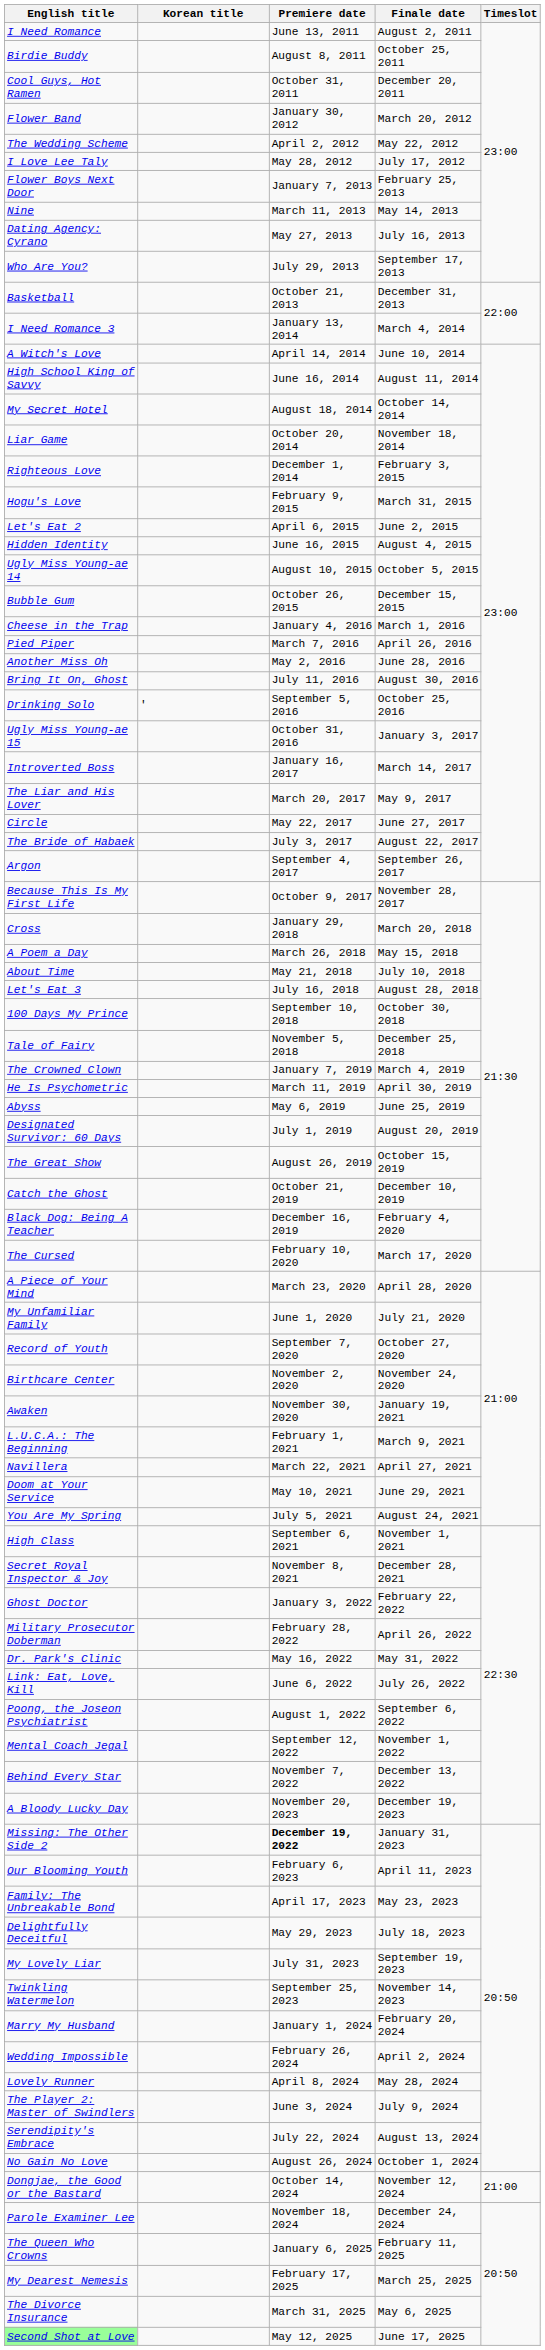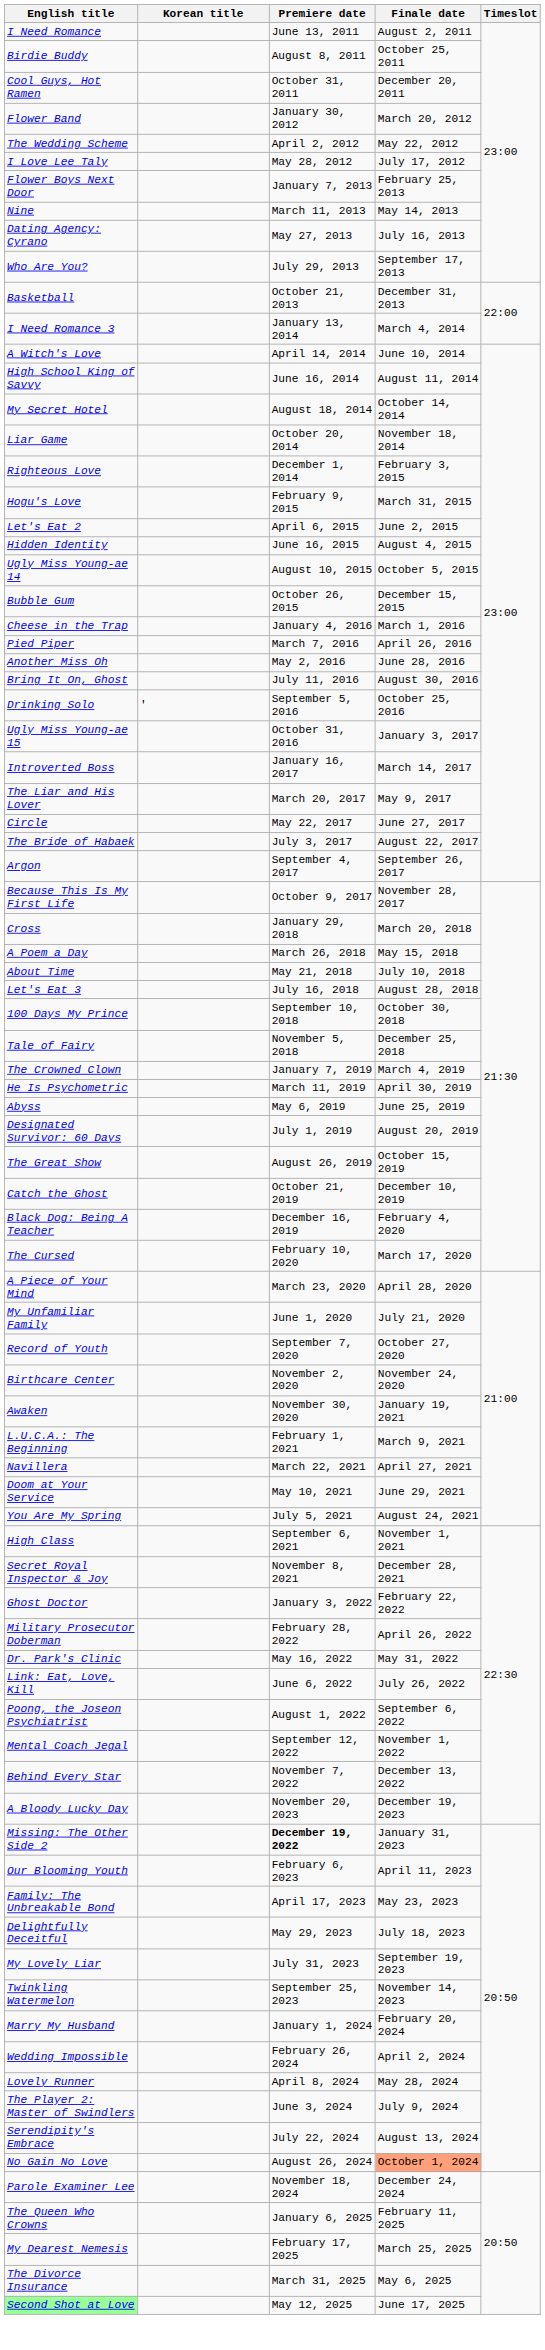 <table class="wikitable sortable" width="100%">
 <tr>
 <th style="width:25%">English title</th>
 <th style="width:25%">Korean title</th>
 <th style="width:20%">Premiere date</th>
 <th style="width:20%">Finale date</th>
 <th style="width:10%">Timeslot</th>
 </tr>
 <tr>
 <td><em><a href='#'>I Need Romance</a></em></td>
 <td></td>
 <td>June 13, 2011</td>
 <td>August 2, 2011</td>
 <td rowspan="10">23:00</td>
 </tr>
 <tr>
 <td><em><a href='#'>Birdie Buddy</a></em></td>
 <td></td>
 <td>August 8, 2011</td>
 <td>October 25, 2011</td>
 </tr>
 <tr>
 <td><em><a href='#'>Cool Guys, Hot Ramen</a></em></td>
 <td></td>
 <td>October 31, 2011</td>
 <td>December 20, 2011</td>
 </tr>
 <tr>
 <td><em><a href='#'>Flower Band</a></em></td>
 <td></td>
 <td>January 30, 2012</td>
 <td>March 20, 2012</td>
 </tr>
 <tr>
 <td><em><a href='#'>The Wedding Scheme</a></em></td>
 <td></td>
 <td>April 2, 2012</td>
 <td>May 22, 2012</td>
 </tr>
 <tr>
 <td><em><a href='#'>I Love Lee Taly</a></em></td>
 <td></td>
 <td>May 28, 2012</td>
 <td>July 17, 2012</td>
 </tr>
 <tr>
 <td><em><a href='#'>Flower Boys Next Door</a></em></td>
 <td></td>
 <td>January 7, 2013</td>
 <td>February 25, 2013</td>
 </tr>
 <tr>
 <td><em><a href='#'>Nine</a></em></td>
 <td></td>
 <td>March 11, 2013</td>
 <td>May 14, 2013</td>
 </tr>
 <tr>
 <td><em><a href='#'>Dating Agency: Cyrano</a></em></td>
 <td></td>
 <td>May 27, 2013</td>
 <td>July 16, 2013</td>
 </tr>
 <tr>
 <td><em><a href='#'>Who Are You?</a></em></td>
 <td></td>
 <td>July 29, 2013</td>
 <td>September 17, 2013</td>
 </tr>
 <tr>
 <td><em><a href='#'>Basketball</a></em></td>
 <td></td>
 <td>October 21, 2013</td>
 <td>December 31, 2013</td>
 <td rowspan="2">22:00</td>
 </tr>
 <tr>
 <td><em><a href='#'>I Need Romance 3</a></em></td>
 <td></td>
 <td>January 13, 2014</td>
 <td>March 4, 2014</td>
 </tr>
 <tr>
 <td><em><a href='#'>A Witch's Love</a></em></td>
 <td></td>
 <td>April 14, 2014</td>
 <td>June 10, 2014</td>
 <td rowspan=21>23:00</td>
 </tr>
 <tr>
 <td><em><a href='#'>High School King of Savvy</a></em></td>
 <td></td>
 <td>June 16, 2014</td>
 <td>August 11, 2014</td>
 </tr>
 <tr>
 <td><em><a href='#'>My Secret Hotel</a></em></td>
 <td></td>
 <td>August 18, 2014</td>
 <td>October 14, 2014</td>
 </tr>
 <tr>
 <td><em><a href='#'>Liar Game</a></em></td>
 <td></td>
 <td>October 20, 2014</td>
 <td>November 18, 2014</td>
 </tr>
 <tr>
 <td><em><a href='#'>Righteous Love</a></em></td>
 <td></td>
 <td>December 1, 2014</td>
 <td>February 3, 2015</td>
 </tr>
 <tr>
 <td><em><a href='#'>Hogu's Love</a></em></td>
 <td></td>
 <td>February 9, 2015</td>
 <td>March 31, 2015</td>
 </tr>
 <tr>
 <td><em><a href='#'>Let's Eat 2</a></em></td>
 <td></td>
 <td>April 6, 2015</td>
 <td>June 2, 2015</td>
 </tr>
 <tr>
 <td><em><a href='#'>Hidden Identity</a></em></td>
 <td></td>
 <td>June 16, 2015</td>
 <td>August 4, 2015</td>
 </tr>
 <tr>
 <td><em><a href='#'>Ugly Miss Young-ae 14</a></em></td>
 <td></td>
 <td>August 10, 2015</td>
 <td>October 5, 2015</td>
 </tr>
 <tr>
 <td><em><a href='#'>Bubble Gum</a></em></td>
 <td></td>
 <td>October 26, 2015</td>
 <td>December 15, 2015</td>
 </tr>
 <tr>
 <td><em><a href='#'>Cheese in the Trap</a></em></td>
 <td></td>
 <td>January 4, 2016</td>
 <td>March 1, 2016</td>
 </tr>
 <tr>
 <td><em><a href='#'>Pied Piper</a></em></td>
 <td></td>
 <td>March 7, 2016</td>
 <td>April 26, 2016</td>
 </tr>
 <tr>
 <td><em><a href='#'>Another Miss Oh</a></em></td>
 <td></td>
 <td>May 2, 2016</td>
 <td>June 28, 2016</td>
 </tr>
 <tr>
 <td><em><a href='#'>Bring It On, Ghost</a></em></td>
 <td></td>
 <td>July 11, 2016</td>
 <td>August 30, 2016</td>
 </tr>
 <tr>
 <td><em><a href='#'>Drinking Solo</a></em></td>
 <td>'</td>
 <td>September 5, 2016</td>
 <td>October 25, 2016</td>
 </tr>
 <tr>
 <td><em><a href='#'>Ugly Miss Young-ae 15</a></em></td>
 <td></td>
 <td>October 31, 2016</td>
 <td>January 3, 2017</td>
 </tr>
 <tr>
 <td><em><a href='#'>Introverted Boss</a></em></td>
 <td></td>
 <td>January 16, 2017</td>
 <td>March 14, 2017</td>
 </tr>
 <tr>
 <td><em><a href='#'>The Liar and His Lover</a></em></td>
 <td></td>
 <td>March 20, 2017</td>
 <td>May 9, 2017</td>
 </tr>
 <tr>
 <td><em><a href='#'>Circle</a></em></td>
 <td></td>
 <td>May 22, 2017</td>
 <td>June 27, 2017</td>
 </tr>
 <tr>
 <td><em><a href='#'>The Bride of Habaek</a></em></td>
 <td></td>
 <td>July 3, 2017</td>
 <td>August 22, 2017</td>
 </tr>
 <tr>
 <td><em><a href='#'>Argon</a></em></td>
 <td></td>
 <td>September 4, 2017</td>
 <td>September 26, 2017</td>
 </tr>
 <tr>
 <td><em><a href='#'>Because This Is My First Life</a></em></td>
 <td></td>
 <td>October 9, 2017</td>
 <td>November 28, 2017</td>
 <td rowspan="15">21:30</td>
 </tr>
 <tr>
 <td><em><a href='#'>Cross</a></em></td>
 <td></td>
 <td>January 29, 2018</td>
 <td>March 20, 2018</td>
 </tr>
 <tr>
 <td><em><a href='#'>A Poem a Day</a></em></td>
 <td></td>
 <td>March 26, 2018</td>
 <td>May 15, 2018</td>
 </tr>
 <tr>
 <td><em><a href='#'>About Time</a></em></td>
 <td></td>
 <td>May 21, 2018</td>
 <td>July 10, 2018</td>
 </tr>
 <tr>
 <td><em><a href='#'>Let's Eat 3</a></em></td>
 <td></td>
 <td>July 16, 2018</td>
 <td>August 28, 2018</td>
 </tr>
 <tr>
 <td><em><a href='#'>100 Days My Prince</a></em></td>
 <td></td>
 <td>September 10, 2018</td>
 <td>October 30, 2018</td>
 </tr>
 <tr>
 <td><em><a href='#'>Tale of Fairy</a></em></td>
 <td></td>
 <td>November 5, 2018</td>
 <td>December 25, 2018</td>
 </tr>
 <tr>
 <td><em><a href='#'>The Crowned Clown</a></em></td>
 <td></td>
 <td>January 7, 2019</td>
 <td>March 4, 2019</td>
 </tr>
 <tr>
 <td><em><a href='#'>He Is Psychometric</a></em></td>
 <td></td>
 <td>March 11, 2019</td>
 <td>April 30, 2019</td>
 </tr>
 <tr>
 <td><em><a href='#'>Abyss</a></em></td>
 <td></td>
 <td>May 6, 2019</td>
 <td>June 25, 2019</td>
 </tr>
 <tr>
 <td><em><a href='#'>Designated Survivor: 60 Days</a></em></td>
 <td></td>
 <td>July 1, 2019</td>
 <td>August 20, 2019</td>
 </tr>
 <tr>
 <td><em><a href='#'>The Great Show</a></em></td>
 <td></td>
 <td>August 26, 2019</td>
 <td>October 15, 2019</td>
 </tr>
 <tr>
 <td><em><a href='#'>Catch the Ghost</a></em></td>
 <td></td>
 <td>October 21, 2019</td>
 <td>December 10, 2019</td>
 </tr>
 <tr>
 <td><em><a href='#'>Black Dog: Being A Teacher</a></em></td>
 <td></td>
 <td>December 16, 2019</td>
 <td>February 4, 2020</td>
 </tr>
 <tr>
 <td><em><a href='#'>The Cursed</a></em></td>
 <td></td>
 <td>February 10, 2020</td>
 <td>March 17, 2020</td>
 </tr>
 <tr>
 <td><em><a href='#'>A Piece of Your Mind</a></em></td>
 <td></td>
 <td>March 23, 2020</td>
 <td>April 28, 2020</td>
 <td rowspan=9>21:00</td>
 </tr>
 <tr>
 <td><em><a href='#'>My Unfamiliar Family</a></em></td>
 <td></td>
 <td>June 1, 2020</td>
 <td>July 21, 2020</td>
 </tr>
 <tr>
 <td><em><a href='#'>Record of Youth</a></em></td>
 <td></td>
 <td>September 7, 2020</td>
 <td>October 27, 2020</td>
 </tr>
 <tr>
 <td><em><a href='#'>Birthcare Center</a></em></td>
 <td></td>
 <td>November 2, 2020</td>
 <td>November 24, 2020</td>
 </tr>
 <tr>
 <td><em><a href='#'>Awaken</a></em></td>
 <td></td>
 <td>November 30, 2020</td>
 <td>January 19, 2021</td>
 </tr>
 <tr>
 <td><em><a href='#'>L.U.C.A.: The Beginning</a></em></td>
 <td></td>
 <td>February 1, 2021</td>
 <td>March 9, 2021</td>
 </tr>
 <tr>
 <td><em><a href='#'>Navillera</a></em></td>
 <td></td>
 <td>March 22, 2021</td>
 <td>April 27, 2021</td>
 </tr>
 <tr>
 <td><em><a href='#'>Doom at Your Service</a></em></td>
 <td></td>
 <td>May 10, 2021</td>
 <td>June 29, 2021</td>
 </tr>
 <tr>
 <td><em><a href='#'>You Are My Spring</a></em></td>
 <td></td>
 <td>July 5, 2021</td>
 <td>August 24, 2021</td>
 </tr>
 <tr>
 <td><em><a href='#'>High Class</a></em></td>
 <td></td>
 <td>September 6, 2021</td>
 <td>November 1, 2021</td>
 <td rowspan=10>22:30</td>
 </tr>
 <tr>
 <td><em><a href='#'>Secret Royal Inspector & Joy</a></em></td>
 <td></td>
 <td>November 8, 2021</td>
 <td>December 28, 2021</td>
 </tr>
 <tr>
 <td><em><a href='#'>Ghost Doctor</a></em></td>
 <td></td>
 <td>January 3, 2022</td>
 <td>February 22, 2022</td>
 </tr>
 <tr>
 <td><em><a href='#'>Military Prosecutor Doberman</a></em></td>
 <td></td>
 <td>February 28, 2022</td>
 <td>April 26, 2022</td>
 </tr>
 <tr>
 <td><em><a href='#'>Dr. Park's Clinic</a></em></td>
 <td></td>
 <td>May 16, 2022</td>
 <td>May 31, 2022</td>
 </tr>
 <tr>
 <td><em><a href='#'>Link: Eat, Love, Kill</a></em></td>
 <td></td>
 <td>June 6, 2022</td>
 <td>July 26, 2022</td>
 </tr>
 <tr>
 <td><em><a href='#'>Poong, the Joseon Psychiatrist</a></em></td>
 <td></td>
 <td>August 1, 2022</td>
 <td>September 6, 2022</td>
 </tr>
 <tr>
 <td><em><a href='#'>Mental Coach Jegal</a></em></td>
 <td></td>
 <td>September 12, 2022</td>
 <td>November 1, 2022</td>
 </tr>
 <tr>
 <td><em><a href='#'>Behind Every Star</a></em></td>
 <td></td>
 <td>November 7, 2022</td>
 <td>December 13, 2022</td>
 </tr>
 <tr>
 <td><em><a href='#'>A Bloody Lucky Day</a></em></td>
 <td></td>
 <td>November 20, 2023</td>
 <td>December 19, 2023</td>
 </tr>
 <tr>
 <td><em><a href='#'>Missing: The Other Side 2</a></em></td>
 <td></td>
 <td><strong>December 19, 2022</strong></td>
 <td>January 31, 2023</td>
 <td rowspan=12>20:50</td>
 </tr>
 <tr>
 <td><em><a href='#'>Our Blooming Youth</a></em></td>
 <td></td>
 <td>February 6, 2023</td>
 <td>April 11, 2023</td>
 </tr>
 <tr>
 <td><em><a href='#'>Family: The Unbreakable Bond</a></em></td>
 <td></td>
 <td>April 17, 2023</td>
 <td>May 23, 2023</td>
 </tr>
 <tr>
 <td><em><a href='#'>Delightfully Deceitful</a></em></td>
 <td></td>
 <td>May 29, 2023</td>
 <td>July 18, 2023</td>
 </tr>
 <tr>
 <td><em><a href='#'>My Lovely Liar</a></em></td>
 <td></td>
 <td>July 31, 2023</td>
 <td>September 19, 2023</td>
 </tr>
 <tr>
 <td><em><a href='#'>Twinkling Watermelon</a></em></td>
 <td></td>
 <td>September 25, 2023</td>
 <td>November 14, 2023</td>
 </tr>
 <tr>
 <td><em><a href='#'>Marry My Husband</a></em></td>
 <td></td>
 <td>January 1, 2024</td>
 <td>February 20, 2024</td>
 </tr>
 <tr>
 <td><em><a href='#'>Wedding Impossible</a></em></td>
 <td></td>
 <td>February 26, 2024</td>
 <td>April 2, 2024</td>
 </tr>
 <tr>
 <td><em><a href='#'>Lovely Runner</a></em></td>
 <td></td>
 <td>April 8, 2024</td>
 <td>May 28, 2024</td>
 </tr>
 <tr>
 <td><em><a href='#'>The Player 2: Master of Swindlers</a></em></td>
 <td></td>
 <td>June 3, 2024</td>
 <td>July 9, 2024</td>
 </tr>
 <tr>
 <td><em><a href='#'>Serendipity's Embrace</a></em></td>
 <td></td>
 <td>July 22, 2024</td>
 <td>August 13, 2024</td>
 </tr>
 <tr>
 <td><em><a href='#'>No Gain No Love</a></em></td>
 <td></td>
 <td>August 26, 2024</td>
-<td>October 1, 2024</td>
-</tr>
-<tr>
-<td><em><a href='#'>Dongjae, the Good or the Bastard</a></em></td>
-<td></td>
-<td>October 14, 2024</td>
-<td>November 12, 2024</td>
-<td>21:00</td>
+<td style="background: lightsalmon;">October 1, 2024</td>
 </tr>
 <tr>
 <td><em><a href='#'>Parole Examiner Lee</a></em></td>
 <td></td>
 <td>November 18, 2024</td>
 <td>December 24, 2024</td>
 <td rowspan=5>20:50</td>
 </tr>
 <tr>
 <td><em><a href='#'>The Queen Who Crowns</a></em></td>
 <td></td>
 <td>January 6, 2025</td>
 <td>February 11, 2025</td>
 </tr>
 <tr>
 <td><em><a href='#'>My Dearest Nemesis</a></em></td>
 <td></td>
 <td>February 17, 2025</td>
 <td>March 25, 2025</td>
 </tr>
 <tr>
 <td><em><a href='#'>The Divorce Insurance</a></em></td>
 <td></td>
 <td>March 31, 2025</td>
 <td>May 6, 2025</td>
 </tr>
 <tr>
 <td style="background:#99FF99"><em><a href='#'>Second Shot at Love</a></em></td>
 <td></td>
 <td>May 12, 2025</td>
 <td>June 17, 2025</td>
 </tr>
 </table>
